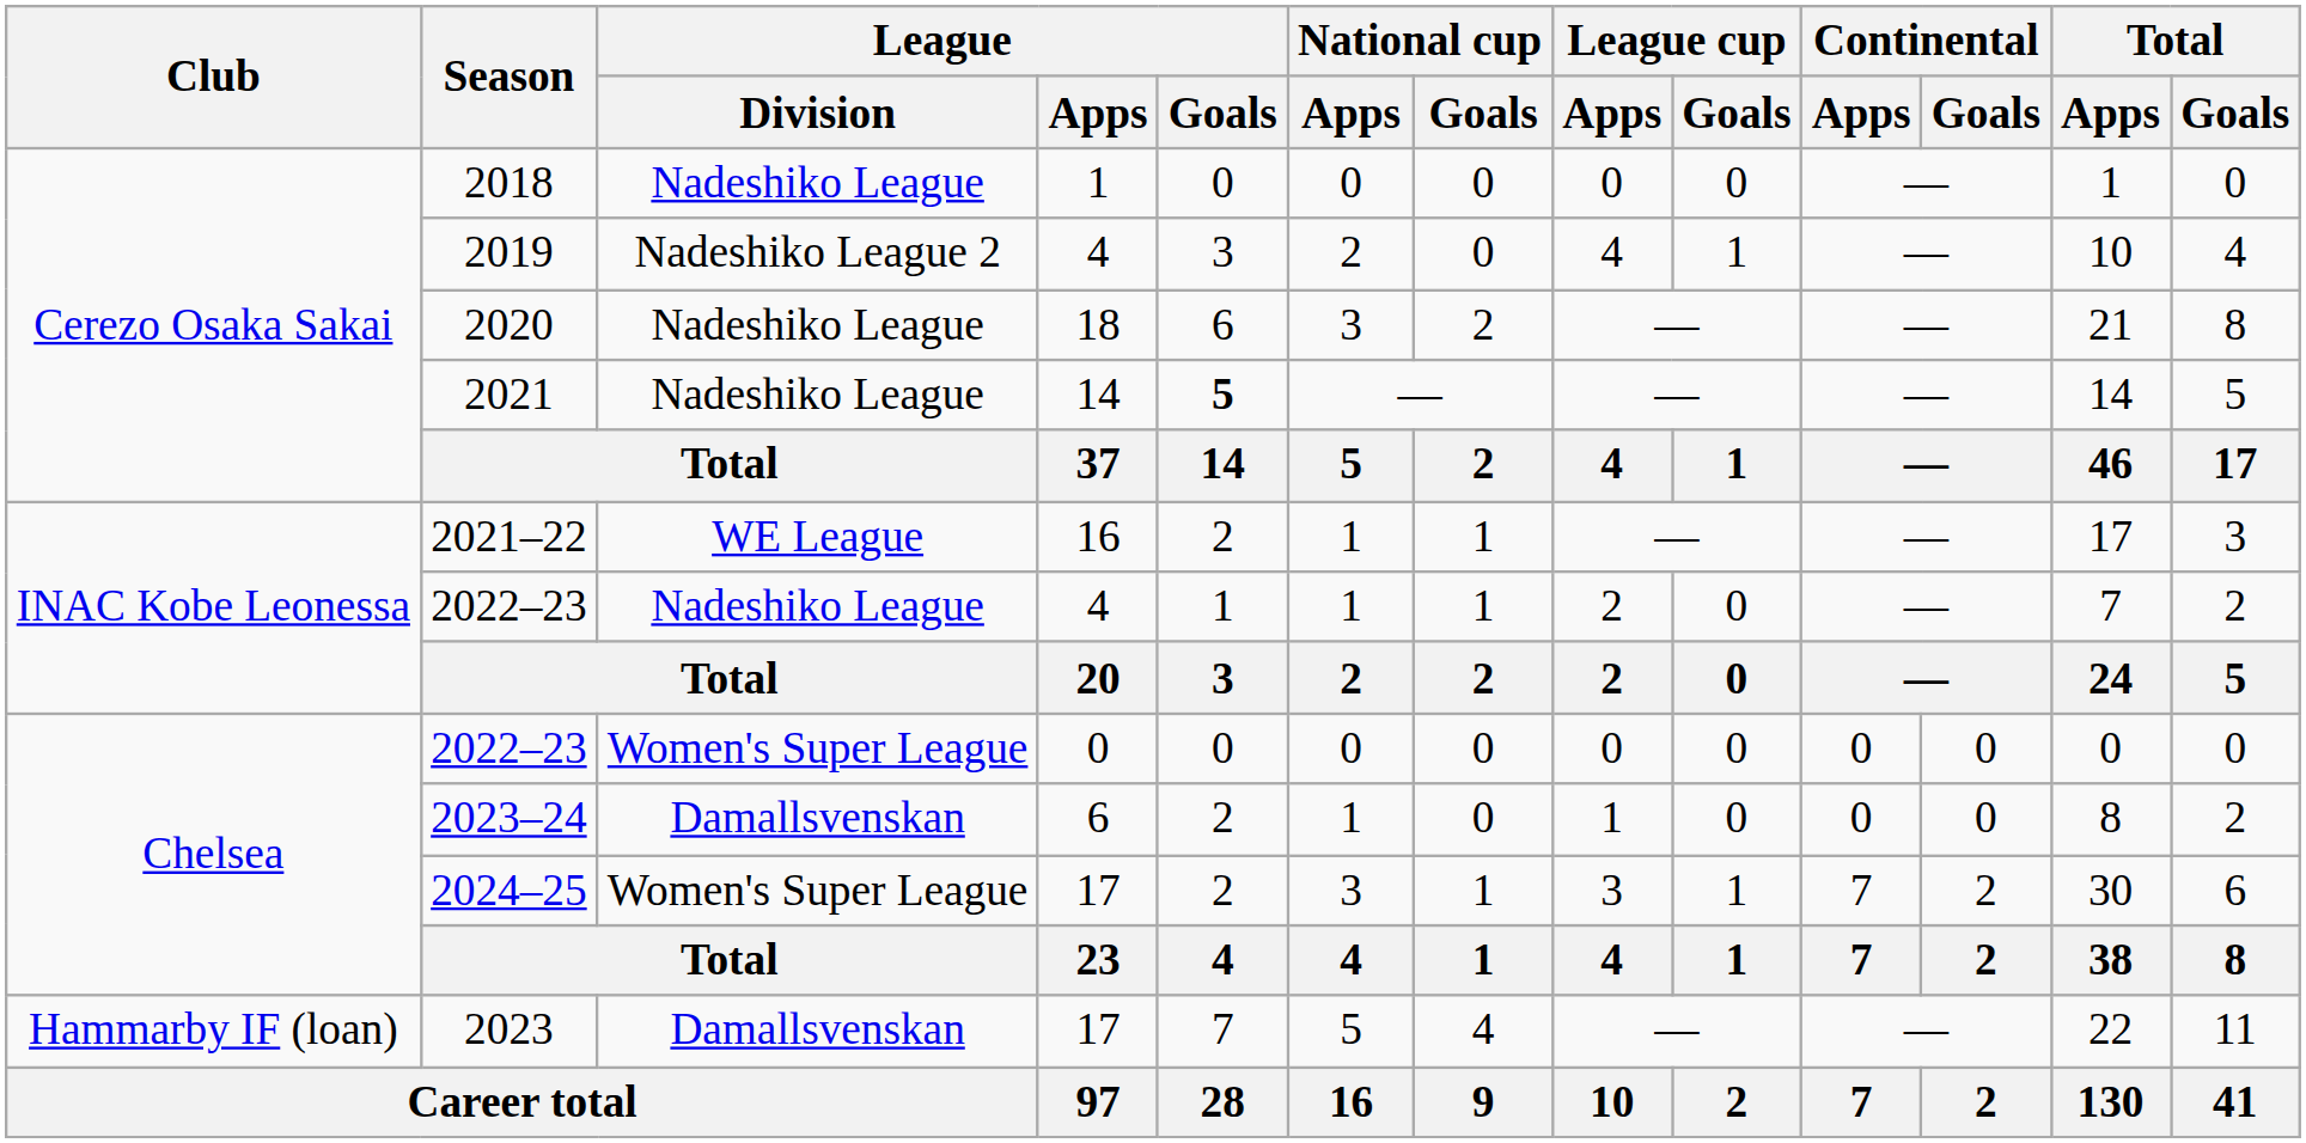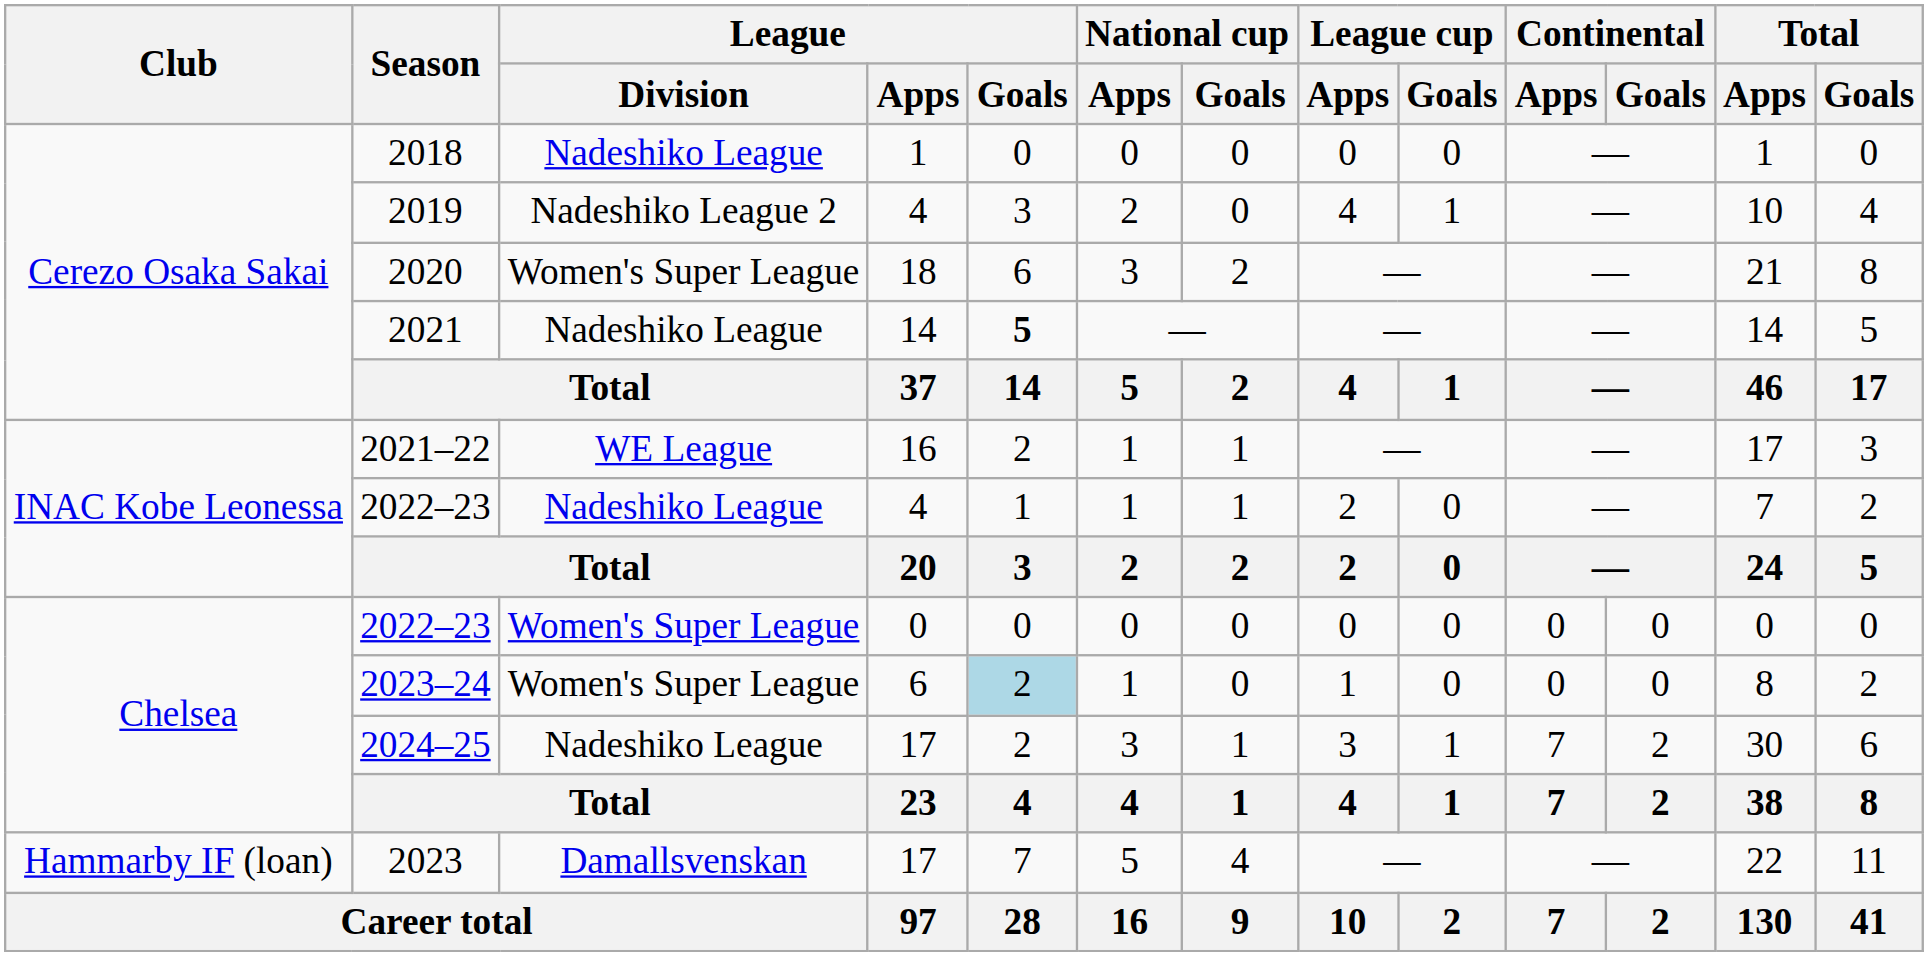 <table class="wikitable" style="text-align:center">
 <tr>
 <th rowspan="2">Club</th>
 <th rowspan="2">Season</th>
 <th colspan="3">League</th>
 <th colspan="2">National cup</th>
 <th colspan="2">League cup</th>
 <th colspan="2">Continental</th>
 <th colspan="2">Total</th>
 </tr>
 <tr>
 <th>Division</th>
 <th>Apps</th>
 <th>Goals</th>
 <th>Apps</th>
 <th>Goals</th>
 <th>Apps</th>
 <th>Goals</th>
 <th>Apps</th>
 <th>Goals</th>
 <th>Apps</th>
 <th>Goals</th>
 </tr>
 <tr>
 <td rowspan="5"><a href='#'>Cerezo Osaka Sakai</a></td>
 <td>2018</td>
 <td><a href='#'>Nadeshiko League</a></td>
 <td>1</td>
 <td>0</td>
 <td>0</td>
 <td>0</td>
 <td>0</td>
 <td>0</td>
 <td colspan="2">—</td>
 <td>1</td>
 <td>0</td>
 </tr>
 <tr>
 <td>2019</td>
 <td>Nadeshiko League 2</td>
 <td>4</td>
 <td>3</td>
 <td>2</td>
 <td>0</td>
 <td>4</td>
 <td>1</td>
 <td colspan="2">—</td>
 <td>10</td>
 <td>4</td>
 </tr>
 <tr>
 <td>2020</td>
-<td>Nadeshiko League</td>
+<td>Women's Super League</td>
 <td>18</td>
 <td>6</td>
 <td>3</td>
 <td>2</td>
 <td colspan="2">—</td>
 <td colspan="2">—</td>
 <td>21</td>
 <td>8</td>
 </tr>
 <tr>
 <td>2021</td>
 <td>Nadeshiko League</td>
 <td>14</td>
 <td><strong>5</strong></td>
 <td colspan="2">—</td>
 <td colspan="2">—</td>
 <td colspan="2">—</td>
 <td>14</td>
 <td>5</td>
 </tr>
 <tr>
 <th colspan="2">Total</th>
 <th>37</th>
 <th>14</th>
 <th>5</th>
 <th>2</th>
 <th>4</th>
 <th>1</th>
 <th colspan="2">—</th>
 <th>46</th>
 <th>17</th>
 </tr>
 <tr>
 <td rowspan="3"><a href='#'>INAC Kobe Leonessa</a></td>
 <td>2021–22</td>
 <td><a href='#'>WE League</a></td>
 <td>16</td>
 <td>2</td>
 <td>1</td>
 <td>1</td>
 <td colspan="2">—</td>
 <td colspan="2">—</td>
 <td>17</td>
 <td>3</td>
 </tr>
 <tr>
 <td>2022–23</td>
 <td><a href='#'>Nadeshiko League</a></td>
 <td>4</td>
 <td>1</td>
 <td>1</td>
 <td>1</td>
 <td>2</td>
 <td>0</td>
 <td colspan="2">—</td>
 <td>7</td>
 <td>2</td>
 </tr>
 <tr>
 <th colspan="2">Total</th>
 <th>20</th>
 <th>3</th>
 <th>2</th>
 <th>2</th>
 <th>2</th>
 <th>0</th>
 <th colspan="2">—</th>
 <th>24</th>
 <th>5</th>
 </tr>
 <tr>
 <td rowspan="4"><a href='#'>Chelsea</a></td>
 <td><a href='#'>2022–23</a></td>
 <td><a href='#'>Women's Super League</a></td>
 <td>0</td>
 <td>0</td>
 <td>0</td>
 <td>0</td>
 <td>0</td>
 <td>0</td>
 <td>0</td>
 <td>0</td>
 <td>0</td>
 <td>0</td>
 </tr>
 <tr>
 <td><a href='#'>2023–24</a></td>
-<td><a href='#'>Damallsvenskan</a></td>
+<td>Women's Super League</td>
 <td>6</td>
-<td>2</td>
+<td style="background: lightblue;">2</td>
 <td>1</td>
 <td>0</td>
 <td>1</td>
 <td>0</td>
 <td>0</td>
 <td>0</td>
 <td>8</td>
 <td>2</td>
 </tr>
 <tr>
 <td><a href='#'>2024–25</a></td>
-<td>Women's Super League</td>
+<td>Nadeshiko League</td>
 <td>17</td>
 <td>2</td>
 <td>3</td>
 <td>1</td>
 <td>3</td>
 <td>1</td>
 <td>7</td>
 <td>2</td>
 <td>30</td>
 <td>6</td>
 </tr>
 <tr>
 <th colspan="2">Total</th>
 <th>23</th>
 <th>4</th>
 <th>4</th>
 <th>1</th>
 <th>4</th>
 <th>1</th>
 <th>7</th>
 <th>2</th>
 <th>38</th>
 <th>8</th>
 </tr>
 <tr>
 <td><a href='#'>Hammarby IF</a> (loan)</td>
 <td>2023</td>
 <td><a href='#'>Damallsvenskan</a></td>
 <td>17</td>
 <td>7</td>
 <td>5</td>
 <td>4</td>
 <td colspan="2">—</td>
 <td colspan="2">—</td>
 <td>22</td>
 <td>11</td>
 </tr>
 <tr>
 <th colspan="3">Career total</th>
 <th>97</th>
 <th>28</th>
 <th>16</th>
 <th>9</th>
 <th>10</th>
 <th>2</th>
 <th>7</th>
 <th>2</th>
 <th>130</th>
 <th>41</th>
 </tr>
 </table>
